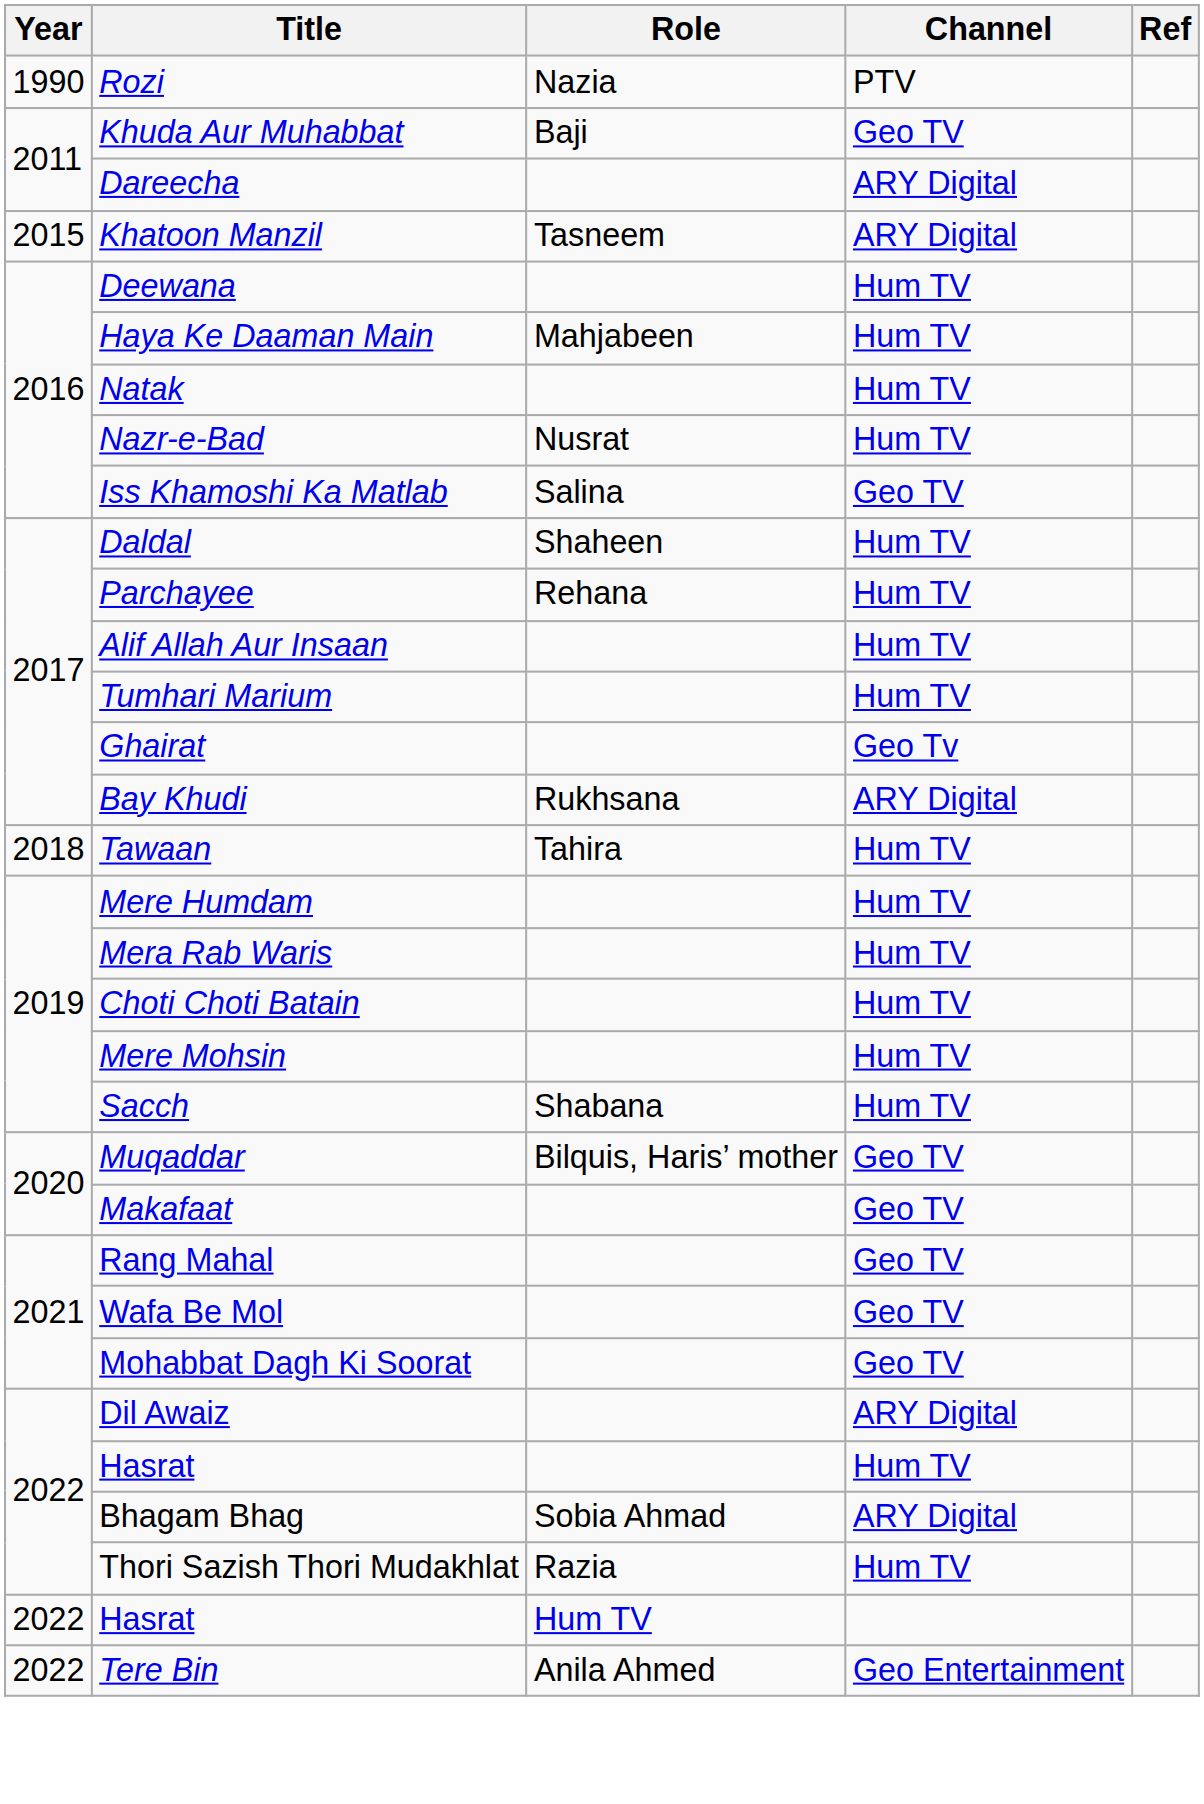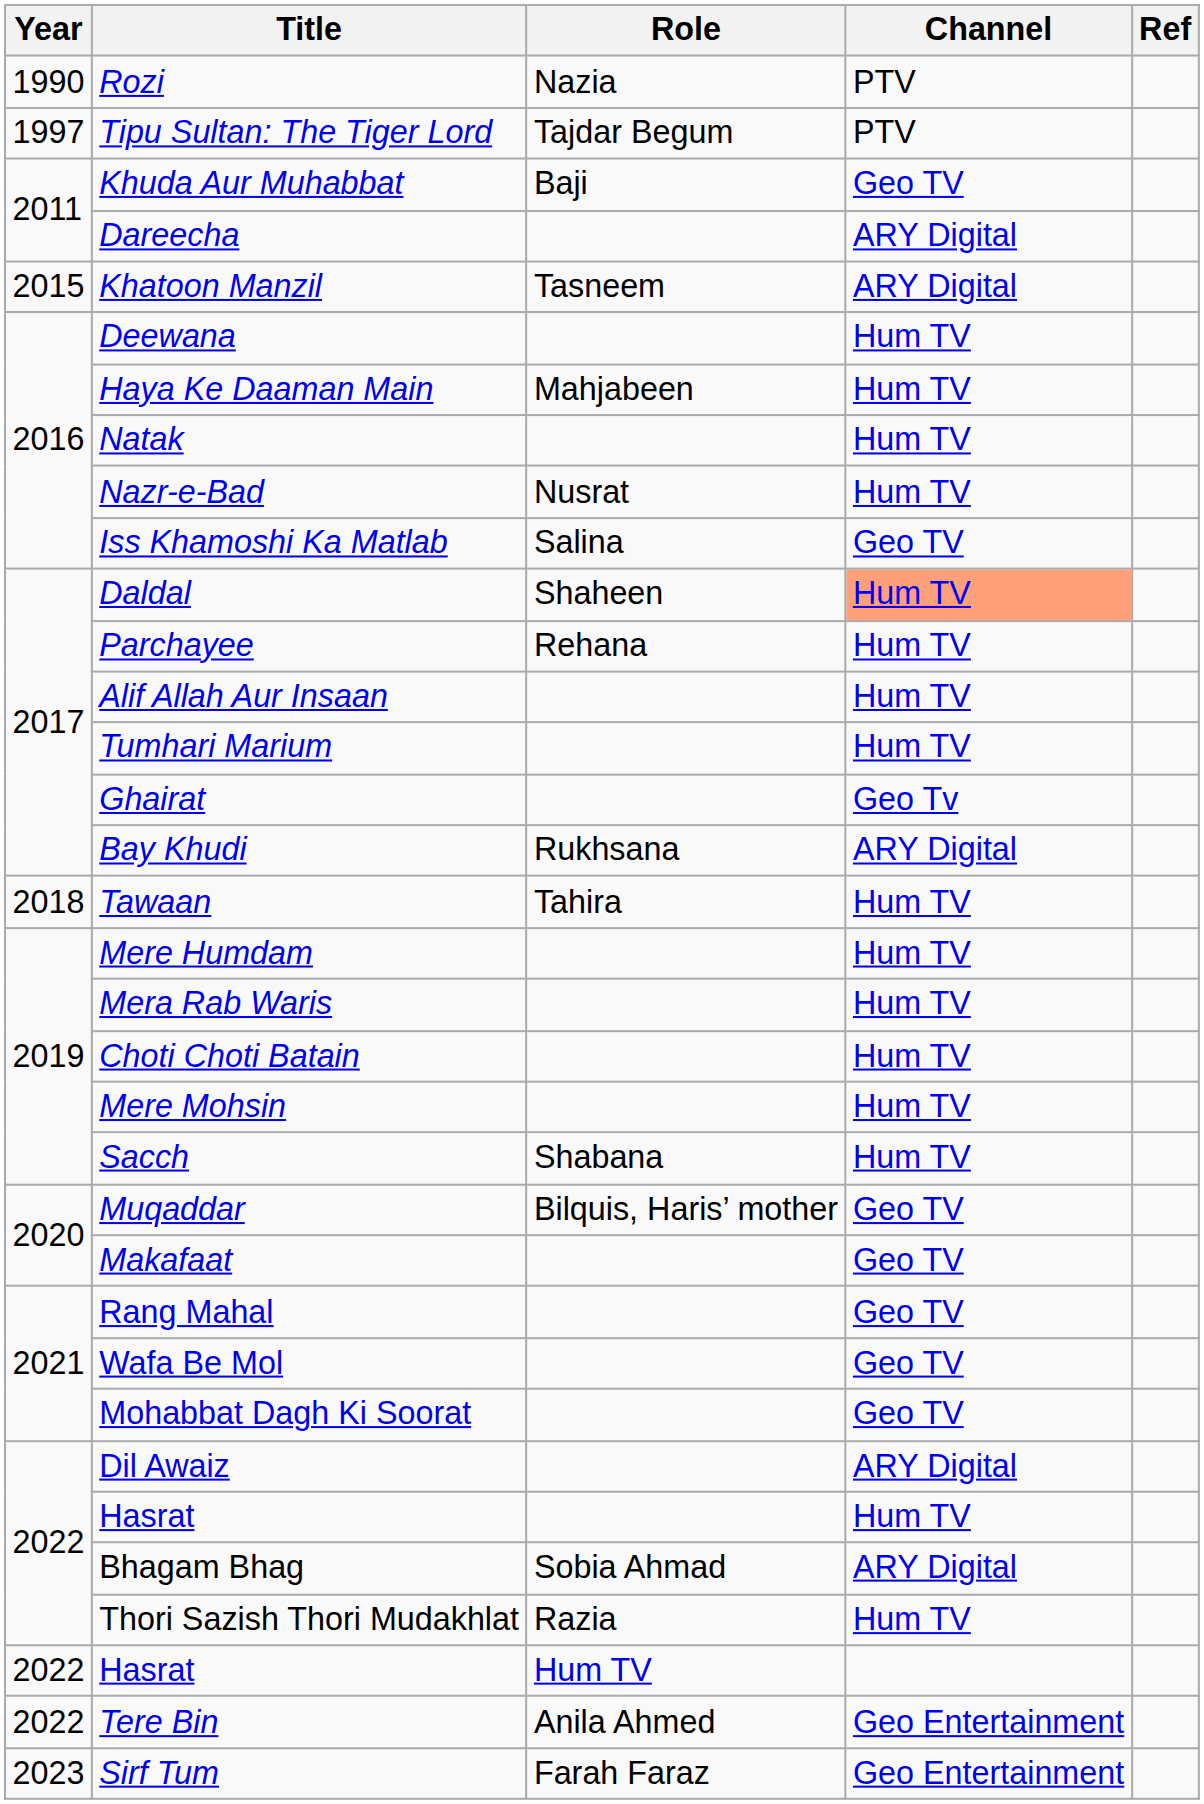 <table class="wikitable">
 <tr>
 <th>Year</th>
 <th>Title</th>
 <th>Role</th>
 <th>Channel</th>
 <th>Ref</th>
 </tr>
 <tr>
 <td>1990</td>
 <td><em><a href='#'>Rozi</a></em></td>
 <td>Nazia</td>
+<td>PTV</td>
+<td></td>
+</tr>
+<tr>
+<td>1997</td>
+<td><em><a href='#'>Tipu Sultan: The Tiger Lord</a></em></td>
+<td>Tajdar Begum</td>
 <td>PTV</td>
 <td></td>
 </tr>
 <tr>
 <td rowspan="2">2011</td>
 <td><em><a href='#'>Khuda Aur Muhabbat</a></em></td>
 <td>Baji</td>
 <td><a href='#'>Geo TV</a></td>
 <td></td>
 </tr>
 <tr>
 <td><em><a href='#'>Dareecha</a></em></td>
 <td></td>
 <td><a href='#'>ARY Digital</a></td>
 <td></td>
 </tr>
 <tr>
 <td>2015</td>
 <td><em><a href='#'>Khatoon Manzil</a></em></td>
 <td>Tasneem</td>
 <td><a href='#'>ARY Digital</a></td>
 <td></td>
 </tr>
 <tr>
 <td rowspan="5">2016</td>
 <td><em><a href='#'>Deewana</a></em></td>
 <td></td>
 <td><a href='#'>Hum TV</a></td>
 <td></td>
 </tr>
 <tr>
 <td><em><a href='#'>Haya Ke Daaman Main</a></em></td>
 <td>Mahjabeen</td>
 <td><a href='#'>Hum TV</a></td>
 <td></td>
 </tr>
 <tr>
 <td><em><a href='#'>Natak</a></em></td>
 <td></td>
 <td><a href='#'>Hum TV</a></td>
 <td></td>
 </tr>
 <tr>
 <td><em><a href='#'>Nazr-e-Bad</a></em></td>
 <td>Nusrat</td>
 <td><a href='#'>Hum TV</a></td>
 <td></td>
 </tr>
 <tr>
 <td><em><a href='#'>Iss Khamoshi Ka Matlab</a></em></td>
 <td>Salina</td>
 <td><a href='#'>Geo TV</a></td>
 <td></td>
 </tr>
 <tr>
 <td rowspan="6">2017</td>
 <td><em><a href='#'>Daldal</a></em></td>
 <td>Shaheen</td>
-<td><a href='#'>Hum TV</a></td>
+<td style="background: lightsalmon;"><a href='#'>Hum TV</a></td>
 <td></td>
 </tr>
 <tr>
 <td><em><a href='#'>Parchayee</a></em></td>
 <td>Rehana</td>
 <td><a href='#'>Hum TV</a></td>
 <td></td>
 </tr>
 <tr>
 <td><em><a href='#'>Alif Allah Aur Insaan</a></em></td>
 <td></td>
 <td><a href='#'>Hum TV</a></td>
 <td></td>
 </tr>
 <tr>
 <td><em><a href='#'>Tumhari Marium</a></em></td>
 <td></td>
 <td><a href='#'>Hum TV</a></td>
 <td></td>
 </tr>
 <tr>
 <td><em><a href='#'>Ghairat</a></em></td>
 <td></td>
 <td><a href='#'>Geo Tv</a></td>
 <td></td>
 </tr>
 <tr>
 <td><em><a href='#'>Bay Khudi</a></em></td>
 <td>Rukhsana</td>
 <td><a href='#'>ARY Digital</a></td>
 <td></td>
 </tr>
 <tr>
 <td>2018</td>
 <td><em><a href='#'>Tawaan</a></em></td>
 <td>Tahira</td>
 <td><a href='#'>Hum TV</a></td>
 <td></td>
 </tr>
 <tr>
 <td rowspan=5>2019</td>
 <td><em><a href='#'>Mere Humdam</a></em></td>
 <td></td>
 <td><a href='#'>Hum TV</a></td>
 <td></td>
 </tr>
 <tr>
 <td><em><a href='#'>Mera Rab Waris</a></em></td>
 <td></td>
 <td><a href='#'>Hum TV</a></td>
 <td></td>
 </tr>
 <tr>
 <td><em><a href='#'>Choti Choti Batain</a></em></td>
 <td></td>
 <td><a href='#'>Hum TV</a></td>
 <td></td>
 </tr>
 <tr>
 <td><em><a href='#'>Mere Mohsin</a></em></td>
 <td></td>
 <td><a href='#'>Hum TV</a></td>
 <td></td>
 </tr>
 <tr>
 <td><em><a href='#'>Sacch</a></em></td>
 <td>Shabana</td>
 <td><a href='#'>Hum TV</a></td>
 <td></td>
 </tr>
 <tr>
 <td rowspan="2">2020</td>
 <td><em><a href='#'>Muqaddar</a></em></td>
 <td>Bilquis, Haris’ mother</td>
 <td><a href='#'>Geo TV</a></td>
 <td></td>
 </tr>
 <tr>
 <td><em><a href='#'>Makafaat</a></em></td>
 <td></td>
 <td><a href='#'>Geo TV</a></td>
 <td></td>
 </tr>
 <tr>
 <td rowspan="3">2021</td>
 <td><a href='#'>Rang Mahal</a></td>
 <td></td>
 <td><a href='#'>Geo TV</a></td>
 <td></td>
 </tr>
 <tr>
 <td><a href='#'>Wafa Be Mol</a></td>
 <td></td>
 <td><a href='#'>Geo TV</a></td>
 <td></td>
 </tr>
 <tr>
 <td><a href='#'>Mohabbat Dagh Ki Soorat</a></td>
 <td></td>
 <td><a href='#'>Geo TV</a></td>
 <td></td>
 </tr>
 <tr>
 <td rowspan="4">2022</td>
 <td><a href='#'>Dil Awaiz</a></td>
 <td></td>
 <td><a href='#'>ARY Digital</a></td>
 <td></td>
 </tr>
 <tr>
 <td><a href='#'>Hasrat</a></td>
 <td></td>
 <td><a href='#'>Hum TV</a></td>
 <td></td>
 </tr>
 <tr>
 <td>Bhagam Bhag</td>
 <td>Sobia Ahmad</td>
 <td><a href='#'>ARY Digital</a></td>
 <td></td>
 </tr>
 <tr>
 <td>Thori Sazish Thori Mudakhlat</td>
 <td>Razia</td>
 <td><a href='#'>Hum TV</a></td>
 <td></td>
 </tr>
 <tr>
 <td>2022</td>
 <td><a href='#'>Hasrat</a></td>
 <td><a href='#'>Hum TV</a></td>
 <td></td>
 <td></td>
 </tr>
 <tr>
 <td>2022</td>
 <td><em><a href='#'>Tere Bin</a></em></td>
 <td>Anila Ahmed</td>
 <td><a href='#'>Geo Entertainment</a></td>
 <td></td>
 </tr>
+<tr>
+<td>2023</td>
+<td><em><a href='#'>Sirf Tum</a></em></td>
+<td>Farah Faraz</td>
+<td><a href='#'>Geo Entertainment</a></td>
+<td></td>
+</tr>
 </table>
